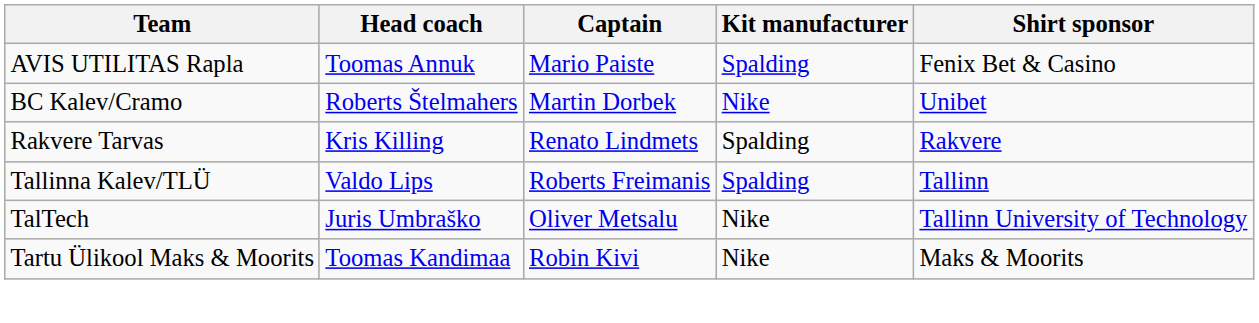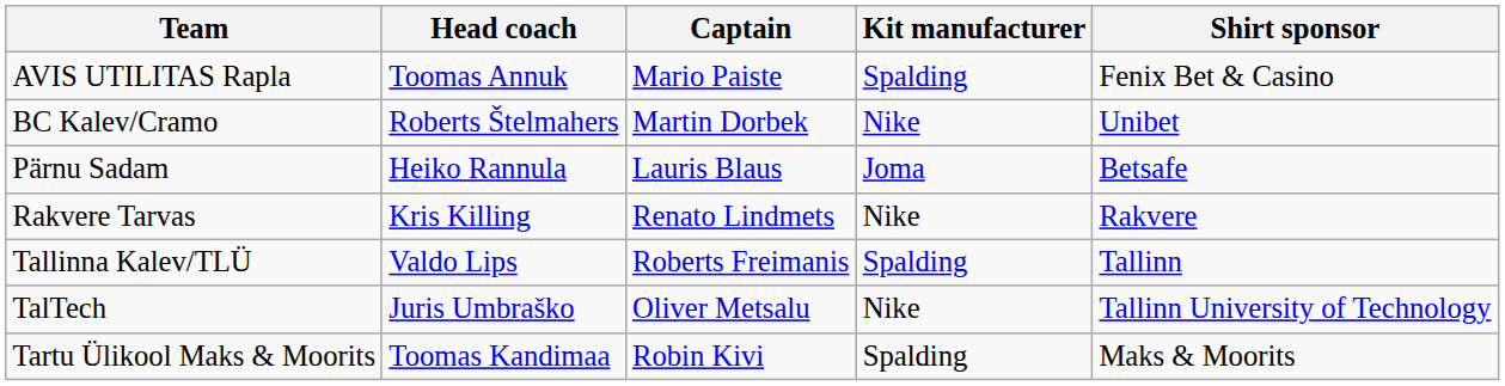 <table class="wikitable sortable" style="text-align: left;">
 <tr>
 <th>Team</th>
 <th>Head coach</th>
 <th>Captain</th>
 <th>Kit manufacturer</th>
 <th>Shirt sponsor</th>
 </tr>
 <tr>
 <td>AVIS UTILITAS Rapla</td>
 <td> <a href='#'>Toomas Annuk</a></td>
 <td> <a href='#'>Mario Paiste</a></td>
 <td><a href='#'>Spalding</a></td>
 <td>Fenix Bet & Casino</td>
 </tr>
 <tr>
 <td>BC Kalev/Cramo</td>
 <td> <a href='#'>Roberts Štelmahers</a></td>
 <td> <a href='#'>Martin Dorbek</a></td>
 <td><a href='#'>Nike</a></td>
 <td><a href='#'>Unibet</a></td>
 </tr>
 <tr>
+<td>Pärnu Sadam</td>
+<td> <a href='#'>Heiko Rannula</a></td>
+<td> <a href='#'>Lauris Blaus</a></td>
+<td><a href='#'>Joma</a></td>
+<td><a href='#'>Betsafe</a></td>
+</tr>
+<tr>
 <td>Rakvere Tarvas</td>
 <td> <a href='#'>Kris Killing</a></td>
 <td> <a href='#'>Renato Lindmets</a></td>
-<td>Spalding</td>
+<td>Nike</td>
 <td><a href='#'>Rakvere</a></td>
 </tr>
 <tr>
 <td>Tallinna Kalev/TLÜ</td>
 <td> <a href='#'>Valdo Lips</a></td>
 <td> <a href='#'>Roberts Freimanis</a></td>
 <td><a href='#'>Spalding</a></td>
 <td><a href='#'>Tallinn</a></td>
 </tr>
 <tr>
 <td>TalTech</td>
 <td> <a href='#'>Juris Umbraško</a></td>
 <td> <a href='#'>Oliver Metsalu</a></td>
 <td>Nike</td>
 <td><a href='#'>Tallinn University of Technology</a></td>
 </tr>
 <tr>
 <td>Tartu Ülikool Maks & Moorits</td>
 <td> <a href='#'>Toomas Kandimaa</a></td>
 <td> <a href='#'>Robin Kivi</a></td>
-<td>Nike</td>
+<td>Spalding</td>
 <td>Maks & Moorits</td>
 </tr>
 </table>
